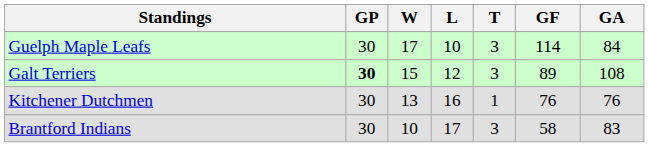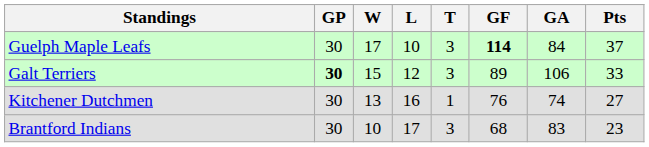 <table class="wikitable" bgcolor="black">
 <tr>
 <th width="40%" bgcolor="Red">Standings</th>
 <th width="5%" bgcolor="#e0e0e0">GP</th>
 <th width="5%" bgcolor="#e0e0e0">W</th>
 <th width="5%" bgcolor="#e0e0e0">L</th>
 <th width="5%" bgcolor="#e0e0e0">T</th>
 <th width="7.5%" bgcolor="#e0e0e0">GF</th>
 <th width="7.5%" bgcolor="#e0e0e0">GA</th>
+<th width="7.5%" bgcolor="#e0e0e0">Pts</th>
 </tr>
 <tr align="center" bgcolor="CCFFCC">
 <td align="left"><a href='#'>Guelph Maple Leafs</a></td>
 <td>30</td>
 <td>17</td>
 <td>10</td>
 <td>3</td>
-<td>114</td>
+<td><strong>114</strong></td>
 <td>84</td>
+<td>37</td>
 </tr>
 <tr align="center" bgcolor="#CCFFCC">
 <td align="left"><a href='#'>Galt Terriers</a></td>
 <td><strong>30</strong></td>
 <td>15</td>
 <td>12</td>
 <td>3</td>
 <td>89</td>
-<td>108</td>
+<td>106</td>
+<td>33</td>
 </tr>
 <tr align="center" bgcolor="#e0e0e0">
 <td align="left"><a href='#'>Kitchener Dutchmen</a></td>
 <td>30</td>
 <td>13</td>
 <td>16</td>
 <td>1</td>
 <td>76</td>
-<td>76</td>
+<td>74</td>
+<td>27</td>
 </tr>
 <tr align="center" bgcolor="#e0e0e0">
 <td align="left"><a href='#'>Brantford Indians</a></td>
 <td>30</td>
 <td>10</td>
 <td>17</td>
 <td>3</td>
-<td>58</td>
+<td>68</td>
 <td>83</td>
+<td>23</td>
 </tr>
 </table>
